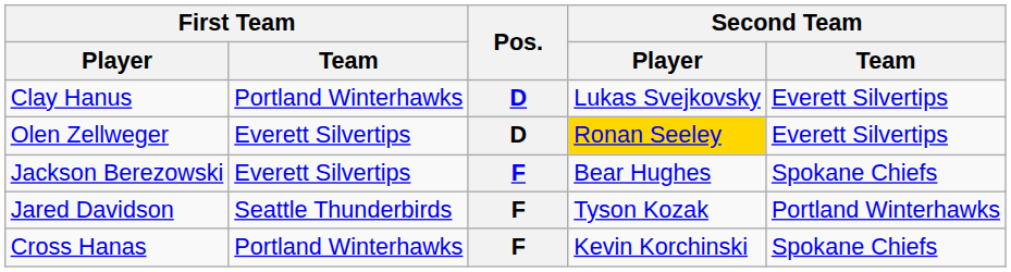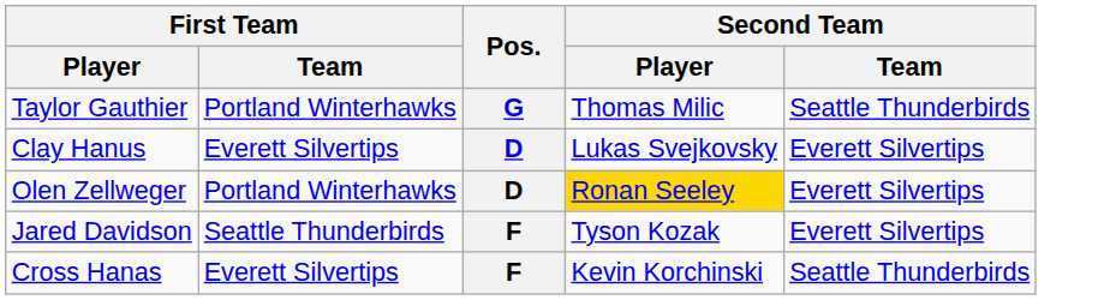 <table class="wikitable">
 <tr>
 <th colspan="2">First Team</th>
 <th style="width:10%;" rowspan="2">Pos.</th>
 <th colspan="2">Second Team</th>
 </tr>
 <tr>
 <th>Player</th>
 <th>Team</th>
 <th>Player</th>
 <th>Team</th>
 </tr>
 <tr>
+<td><a href='#'>Taylor Gauthier</a></td>
+<td><a href='#'>Portland Winterhawks</a></td>
+<th style="text-align:center;"><a href='#'>G</a></th>
+<td><a href='#'>Thomas Milic</a></td>
+<td><a href='#'>Seattle Thunderbirds</a></td>
+</tr>
+<tr>
 <td><a href='#'>Clay Hanus</a></td>
-<td><a href='#'>Portland Winterhawks</a></td>
+<td><a href='#'>Everett Silvertips</a></td>
 <th style="text-align:center;"><a href='#'>D</a></th>
 <td><a href='#'>Lukas Svejkovsky</a></td>
 <td><a href='#'>Everett Silvertips</a></td>
 </tr>
 <tr>
 <td><a href='#'>Olen Zellweger</a></td>
-<td><a href='#'>Everett Silvertips</a></td>
+<td><a href='#'>Portland Winterhawks</a></td>
 <th style="text-align:center;">D</th>
 <td style="background: gold;"><a href='#'>Ronan Seeley</a></td>
 <td><a href='#'>Everett Silvertips</a></td>
-</tr>
-<tr>
-<td><a href='#'>Jackson Berezowski</a></td>
-<td><a href='#'>Everett Silvertips</a></td>
-<th style="text-align:center;"><a href='#'>F</a></th>
-<td><a href='#'>Bear Hughes</a></td>
-<td><a href='#'>Spokane Chiefs</a></td>
 </tr>
 <tr>
 <td><a href='#'>Jared Davidson</a></td>
 <td><a href='#'>Seattle Thunderbirds</a></td>
 <th style="text-align:center;">F</th>
 <td><a href='#'>Tyson Kozak</a></td>
-<td><a href='#'>Portland Winterhawks</a></td>
+<td><a href='#'>Everett Silvertips</a></td>
 </tr>
 <tr>
 <td><a href='#'>Cross Hanas</a></td>
-<td><a href='#'>Portland Winterhawks</a></td>
+<td><a href='#'>Everett Silvertips</a></td>
 <th style="text-align:center;">F</th>
 <td><a href='#'>Kevin Korchinski</a></td>
-<td><a href='#'>Spokane Chiefs</a></td>
+<td><a href='#'>Seattle Thunderbirds</a></td>
 </tr>
 </table>
